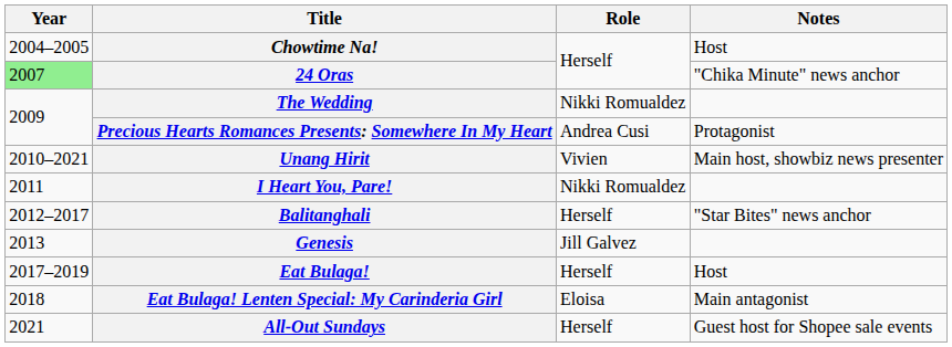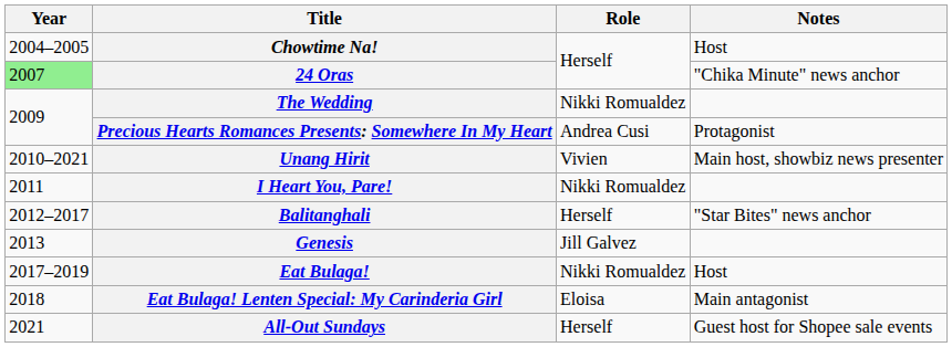 <table class="wikitable plainrowheaders sortable">
 <tr>
 <th scope="col">Year</th>
 <th scope="col">Title</th>
 <th scope="col">Role</th>
 <th scope="col" class="unsortable">Notes</th>
 </tr>
 <tr>
 <td>2004–2005</td>
 <th scope="row"><em>Chowtime Na!</em></th>
 <td rowspan="2">Herself</td>
 <td>Host</td>
 </tr>
 <tr>
 <td style="background: lightgreen;">2007</td>
 <th scope="row"><em><a href='#'>24 Oras</a></em></th>
 <td>"Chika Minute" news anchor</td>
 </tr>
 <tr>
 <td rowspan="2">2009</td>
 <th scope="row"><em><a href='#'>The Wedding</a></em></th>
 <td>Nikki Romualdez</td>
 <td></td>
 </tr>
 <tr>
 <th scope="row"><em><a href='#'>Precious Hearts Romances Presents</a>: <a href='#'>Somewhere In My Heart</a></em></th>
 <td>Andrea Cusi</td>
 <td>Protagonist</td>
 </tr>
 <tr>
 <td>2010–2021</td>
 <th scope="row"><em><a href='#'>Unang Hirit</a></em></th>
 <td>Vivien</td>
 <td>Main host, showbiz news presenter</td>
 </tr>
 <tr>
 <td>2011</td>
 <th scope="row"><em><a href='#'>I Heart You, Pare!</a></em></th>
 <td>Nikki Romualdez</td>
 <td></td>
 </tr>
 <tr>
 <td>2012–2017</td>
 <th scope="row"><em><a href='#'>Balitanghali</a></em></th>
 <td>Herself</td>
 <td>"Star Bites" news anchor</td>
 </tr>
 <tr>
 <td>2013</td>
 <th scope="row"><em><a href='#'>Genesis</a></em></th>
 <td>Jill Galvez</td>
 <td></td>
 </tr>
 <tr>
 <td>2017–2019</td>
 <th scope="row"><em><a href='#'>Eat Bulaga!</a></em></th>
-<td>Herself</td>
+<td>Nikki Romualdez</td>
 <td>Host</td>
 </tr>
 <tr>
 <td>2018</td>
 <th scope="row"><em><a href='#'>Eat Bulaga! Lenten Special: My Carinderia Girl</a></em></th>
 <td>Eloisa</td>
 <td>Main antagonist</td>
 </tr>
 <tr>
 <td>2021</td>
 <th scope="row"><em><a href='#'>All-Out Sundays</a></em></th>
 <td>Herself</td>
 <td>Guest host for Shopee sale events</td>
 </tr>
 </table>
